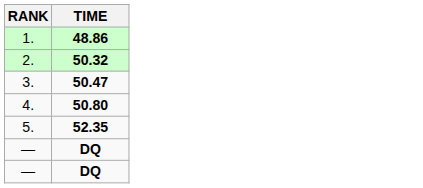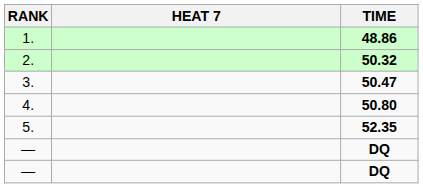 <table class="wikitable" style="border-collapse: collapse; font-size: 90%;">
 <tr>
 <th>RANK</th>
+<th style="width: 20em">HEAT 7</th>
 <th style="width: 5em">TIME</th>
 </tr>
 <tr style="background:#ccffcc;">
 <td align="center">1.</td>
+<td></td>
 <td align="center"><strong>48.86</strong></td>
 </tr>
 <tr style="background:#ccffcc;">
 <td align="center">2.</td>
+<td></td>
 <td align="center"><strong>50.32</strong></td>
 </tr>
 <tr>
 <td align="center">3.</td>
+<td></td>
 <td align="center"><strong>50.47</strong></td>
 </tr>
 <tr>
 <td align="center">4.</td>
+<td></td>
 <td align="center"><strong>50.80</strong></td>
 </tr>
 <tr>
 <td align="center">5.</td>
+<td></td>
 <td align="center"><strong>52.35</strong></td>
 </tr>
 <tr>
 <td align="center">—</td>
+<td></td>
 <td align="center"><strong>DQ</strong></td>
 </tr>
 <tr>
 <td align="center">—</td>
+<td></td>
 <td align="center"><strong>DQ</strong></td>
 </tr>
 </table>
